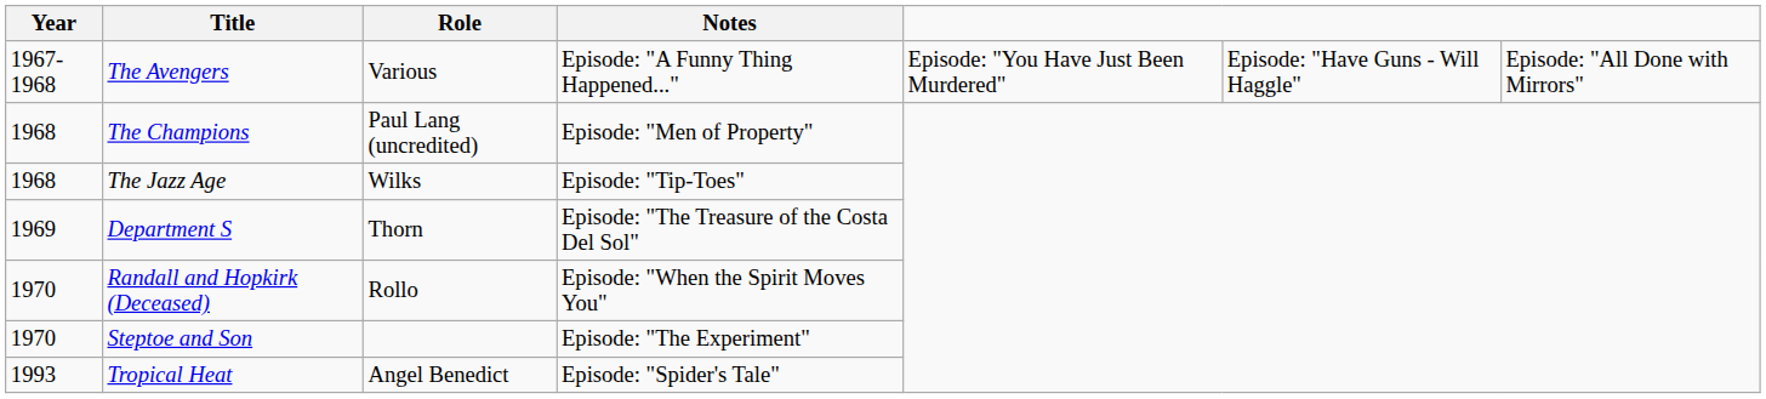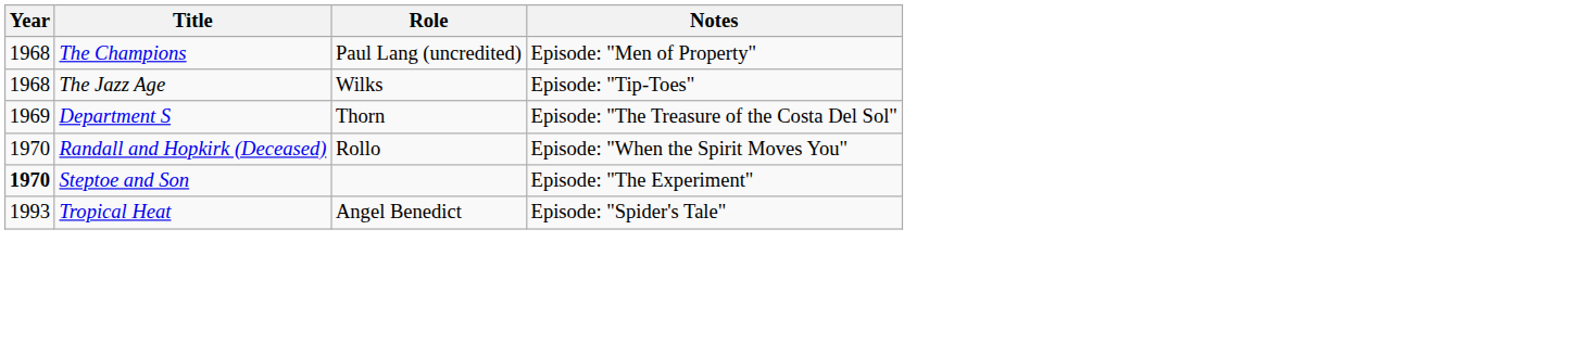 <table class = "wikitable sortable">
 <tr>
 <th>Year</th>
 <th>Title</th>
 <th>Role</th>
 <th class = "unsortable">Notes</th>
-</tr>
-<tr>
-<td>1967-1968</td>
-<td><em><a href='#'>The Avengers</a></em></td>
-<td>Various</td>
-<td>Episode: "A Funny Thing Happened..."</td>
-<td>Episode: "You Have Just Been Murdered"</td>
-<td>Episode: "Have Guns - Will Haggle"</td>
-<td>Episode: "All Done with Mirrors"</td>
 </tr>
 <tr>
 <td>1968</td>
 <td><em><a href='#'>The Champions</a></em></td>
 <td>Paul Lang (uncredited)</td>
 <td>Episode: "Men of Property"</td>
 </tr>
 <tr>
 <td>1968</td>
 <td><em>The Jazz Age</em></td>
 <td>Wilks</td>
 <td>Episode: "Tip-Toes"</td>
 </tr>
 <tr>
 <td>1969</td>
 <td><em><a href='#'>Department S</a></em></td>
 <td>Thorn</td>
 <td>Episode: "The Treasure of the Costa Del Sol"</td>
 </tr>
 <tr>
 <td>1970</td>
 <td><em><a href='#'>Randall and Hopkirk (Deceased)</a></em></td>
 <td>Rollo</td>
 <td>Episode: "When the Spirit Moves You"</td>
 </tr>
 <tr>
-<td>1970</td>
+<td><strong>1970</strong></td>
 <td><em><a href='#'>Steptoe and Son</a></em></td>
 <td></td>
 <td>Episode: "The Experiment"</td>
 </tr>
 <tr>
 <td>1993</td>
 <td><em><a href='#'>Tropical Heat</a></em></td>
 <td>Angel Benedict</td>
 <td>Episode: "Spider's Tale"</td>
 </tr>
 </table>
